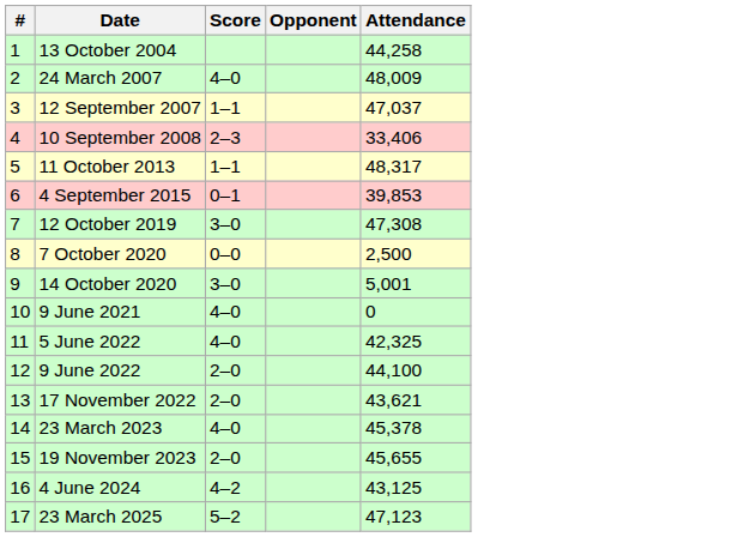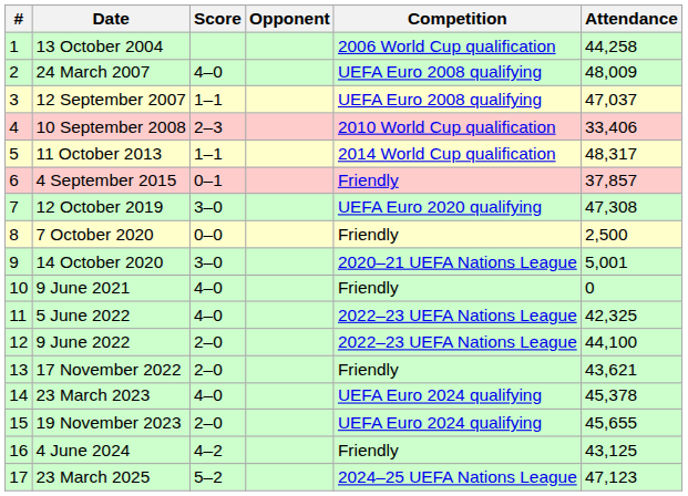 <table class="wikitable" style="font-size:90%">
 <tr>
 <th>#</th>
 <th>Date</th>
 <th>Score</th>
 <th>Opponent</th>
+<th>Competition</th>
 <th>Attendance</th>
 </tr>
 <tr style="background: #CCFFCC">
 <td>1</td>
 <td>13 October 2004</td>
 <td></td>
 <td></td>
+<td><a href='#'>2006 World Cup qualification</a></td>
 <td>44,258</td>
 </tr>
 <tr style="background: #CCFFCC">
 <td>2</td>
 <td>24 March 2007</td>
 <td>4–0</td>
 <td></td>
+<td><a href='#'>UEFA Euro 2008 qualifying</a></td>
 <td>48,009</td>
 </tr>
 <tr style="background: #FFFFCC">
 <td>3</td>
 <td>12 September 2007</td>
 <td>1–1</td>
 <td></td>
+<td><a href='#'>UEFA Euro 2008 qualifying</a></td>
 <td>47,037</td>
 </tr>
 <tr style="background: #FFCCCC">
 <td>4</td>
 <td>10 September 2008</td>
 <td>2–3</td>
 <td></td>
+<td><a href='#'>2010 World Cup qualification</a></td>
 <td>33,406</td>
 </tr>
 <tr style="background: #FFFFCC">
 <td>5</td>
 <td>11 October 2013</td>
 <td>1–1</td>
 <td></td>
+<td><a href='#'>2014 World Cup qualification</a></td>
 <td>48,317</td>
 </tr>
 <tr style="background: #FFCCCC">
 <td>6</td>
 <td>4 September 2015</td>
 <td>0–1</td>
 <td></td>
-<td>39,853</td>
+<td><a href='#'>Friendly</a></td>
+<td>37,857</td>
 </tr>
 <tr style="background: #CCFFCC">
 <td>7</td>
 <td>12 October 2019</td>
 <td>3–0</td>
 <td></td>
+<td><a href='#'>UEFA Euro 2020 qualifying</a></td>
 <td>47,308</td>
 </tr>
 <tr style="background: #FFFFCC">
 <td>8</td>
 <td>7 October 2020</td>
 <td>0–0</td>
 <td></td>
+<td>Friendly</td>
 <td>2,500</td>
 </tr>
 <tr style="background: #CCFFCC">
 <td>9</td>
 <td>14 October 2020</td>
 <td>3–0</td>
 <td></td>
+<td><a href='#'>2020–21 UEFA Nations League</a></td>
 <td>5,001</td>
 </tr>
 <tr style="background: #CCFFCC">
 <td>10</td>
 <td>9 June 2021</td>
 <td>4–0</td>
 <td></td>
+<td>Friendly</td>
 <td>0</td>
 </tr>
 <tr style="background: #CCFFCC">
 <td>11</td>
 <td>5 June 2022</td>
 <td>4–0</td>
 <td></td>
+<td><a href='#'>2022–23 UEFA Nations League</a></td>
 <td>42,325</td>
 </tr>
 <tr style="background: #CCFFCC">
 <td>12</td>
 <td>9 June 2022</td>
 <td>2–0</td>
 <td></td>
+<td><a href='#'>2022–23 UEFA Nations League</a></td>
 <td>44,100</td>
 </tr>
 <tr style="background: #CCFFCC">
 <td>13</td>
 <td>17 November 2022</td>
 <td>2–0</td>
 <td></td>
+<td>Friendly</td>
 <td>43,621</td>
 </tr>
 <tr style="background: #CCFFCC">
 <td>14</td>
 <td>23 March 2023</td>
 <td>4–0</td>
 <td></td>
+<td><a href='#'>UEFA Euro 2024 qualifying</a></td>
 <td>45,378</td>
 </tr>
 <tr style="background: #CCFFCC">
 <td>15</td>
 <td>19 November 2023</td>
 <td>2–0</td>
 <td></td>
+<td><a href='#'>UEFA Euro 2024 qualifying</a></td>
 <td>45,655</td>
 </tr>
 <tr style="background: #CCFFCC">
 <td>16</td>
 <td>4 June 2024</td>
 <td>4–2</td>
 <td></td>
+<td>Friendly</td>
 <td>43,125</td>
 </tr>
 <tr style="background: #CCFFCC">
 <td>17</td>
 <td>23 March 2025</td>
 <td>5–2</td>
 <td></td>
+<td><a href='#'>2024–25 UEFA Nations League</a></td>
 <td>47,123</td>
 </tr>
 </table>
